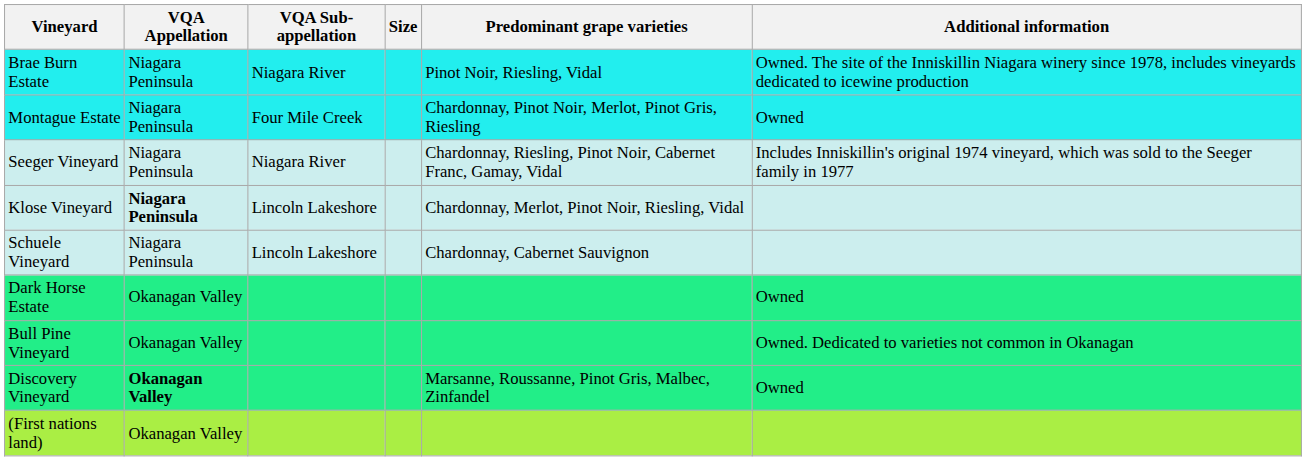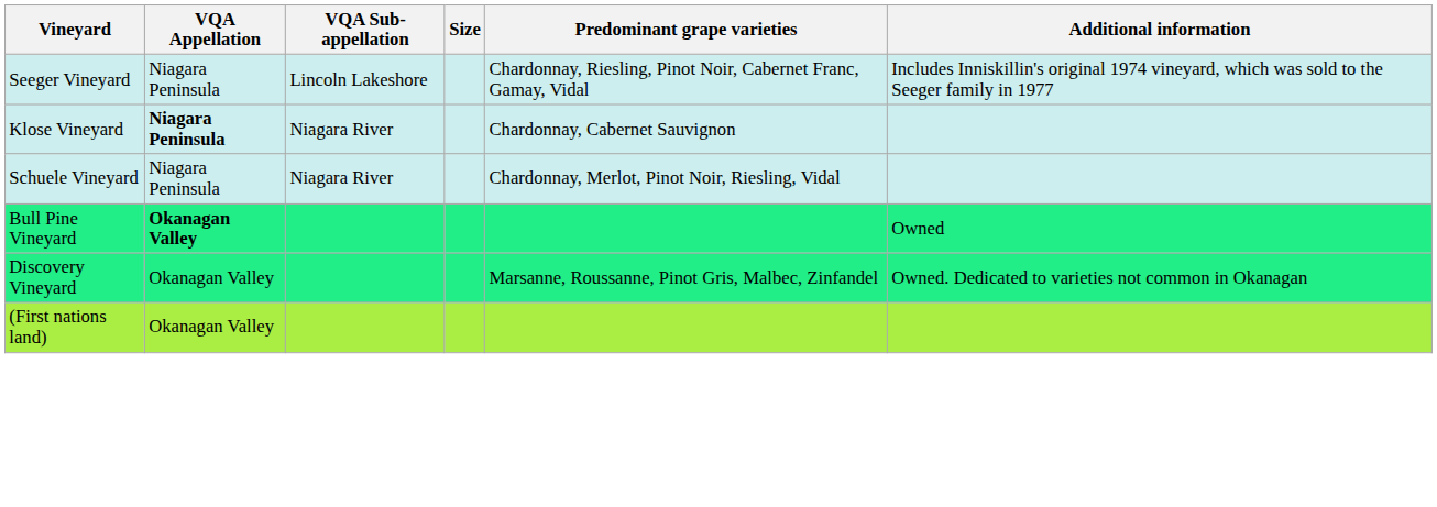 <table class="wikitable">
 <tr>
 <th>Vineyard</th>
 <th>VQA Appellation</th>
 <th>VQA Sub-appellation</th>
 <th>Size</th>
 <th>Predominant grape varieties</th>
 <th>Additional information</th>
 </tr>
-<tr ---- bgcolor="#22EEEE">
-<td>Brae Burn Estate</td>
-<td>Niagara Peninsula</td>
-<td>Niagara River</td>
-<td></td>
-<td>Pinot Noir, Riesling, Vidal</td>
-<td>Owned. The site of the Inniskillin Niagara winery since 1978, includes vineyards dedicated to icewine production</td>
-</tr>
-<tr ---- bgcolor="#22EEEE">
-<td>Montague Estate</td>
-<td>Niagara Peninsula</td>
-<td>Four Mile Creek</td>
-<td></td>
-<td>Chardonnay, Pinot Noir, Merlot, Pinot Gris, Riesling</td>
-<td>Owned</td>
-</tr>
 <tr ---- bgcolor="#CCEEEE">
 <td>Seeger Vineyard</td>
 <td>Niagara Peninsula</td>
-<td>Niagara River</td>
+<td>Lincoln Lakeshore</td>
 <td></td>
 <td>Chardonnay, Riesling, Pinot Noir, Cabernet Franc, Gamay, Vidal</td>
 <td>Includes Inniskillin's original 1974 vineyard, which was sold to the Seeger family in 1977</td>
 </tr>
 <tr ---- bgcolor="#CCEEEE">
 <td>Klose Vineyard</td>
 <td><strong>Niagara Peninsula</strong></td>
-<td>Lincoln Lakeshore</td>
+<td>Niagara River</td>
 <td></td>
-<td>Chardonnay, Merlot, Pinot Noir, Riesling, Vidal</td>
+<td>Chardonnay, Cabernet Sauvignon</td>
 <td></td>
 </tr>
 <tr ---- bgcolor="#CCEEEE">
 <td>Schuele Vineyard</td>
 <td>Niagara Peninsula</td>
-<td>Lincoln Lakeshore</td>
+<td>Niagara River</td>
 <td></td>
-<td>Chardonnay, Cabernet Sauvignon</td>
+<td>Chardonnay, Merlot, Pinot Noir, Riesling, Vidal</td>
 <td></td>
 </tr>
 <tr ---- bgcolor="#22EE88">
-<td>Dark Horse Estate</td>
-<td>Okanagan Valley</td>
+<td>Bull Pine Vineyard</td>
+<td><strong>Okanagan Valley</strong></td>
 <td></td>
 <td></td>
 <td></td>
 <td>Owned</td>
 </tr>
 <tr ---- bgcolor="#22EE88">
-<td>Bull Pine Vineyard</td>
+<td>Discovery Vineyard</td>
 <td>Okanagan Valley</td>
 <td></td>
 <td></td>
-<td></td>
+<td>Marsanne, Roussanne, Pinot Gris, Malbec, Zinfandel</td>
 <td>Owned. Dedicated to varieties not common in Okanagan</td>
-</tr>
-<tr ---- bgcolor="#22EE88">
-<td>Discovery Vineyard</td>
-<td><strong>Okanagan Valley</strong></td>
-<td></td>
-<td></td>
-<td>Marsanne, Roussanne, Pinot Gris, Malbec, Zinfandel</td>
-<td>Owned</td>
 </tr>
 <tr ---- bgcolor="#AAEE44">
 <td>(First nations land)</td>
 <td>Okanagan Valley</td>
 <td></td>
 <td></td>
 <td></td>
 <td></td>
 </tr>
 </table>
